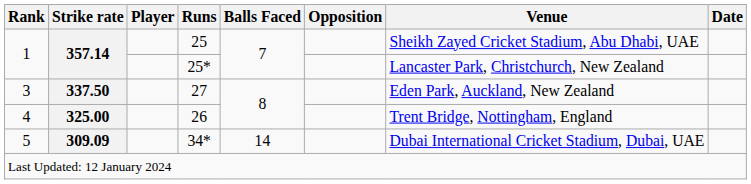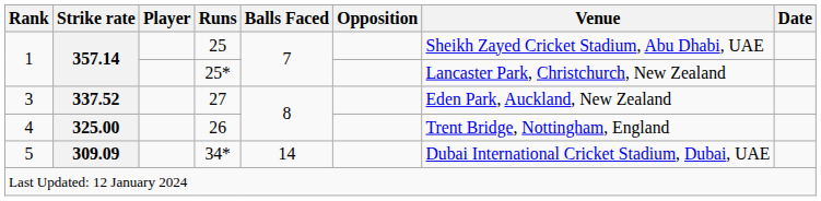 <table class="wikitable plainrowheaders sortable">
 <tr>
 <th scope=col>Rank</th>
 <th scope=col>Strike rate</th>
 <th scope=col>Player</th>
 <th scope=col>Runs</th>
 <th scope=col>Balls Faced</th>
 <th scope=col>Opposition</th>
 <th scope=col>Venue</th>
 <th scope=col>Date</th>
 </tr>
 <tr>
 <td align=center rowspan=2>1</td>
 <th scope=row style=text-align:center; rowspan=2>357.14</th>
 <td></td>
 <td align=center>25</td>
 <td align=center rowspan=2>7</td>
 <td></td>
 <td><a href='#'>Sheikh Zayed Cricket Stadium</a>, <a href='#'>Abu Dhabi</a>, UAE</td>
 <td></td>
 </tr>
 <tr>
 <td></td>
 <td align=center>25*</td>
 <td></td>
 <td><a href='#'>Lancaster Park</a>, <a href='#'>Christchurch</a>, New Zealand</td>
 <td> </td>
 </tr>
 <tr>
 <td align=center>3</td>
-<th scope=row style=text-align:center;>337.50</th>
+<th scope=row style=text-align:center;>337.52</th>
 <td> </td>
 <td align=center>27</td>
 <td align=center rowspan=2>8</td>
 <td></td>
 <td><a href='#'>Eden Park</a>, <a href='#'>Auckland</a>, New Zealand</td>
 <td></td>
 </tr>
 <tr>
 <td align=center>4</td>
 <th scope=row style=text-align:center;>325.00</th>
 <td> </td>
 <td align=center>26</td>
 <td></td>
 <td><a href='#'>Trent Bridge</a>, <a href='#'>Nottingham</a>, England</td>
 <td></td>
 </tr>
 <tr>
 <td align=center>5</td>
 <th scope=row style=text-align:center;>309.09</th>
 <td></td>
 <td align=center>34*</td>
 <td align=center>14</td>
 <td></td>
 <td><a href='#'>Dubai International Cricket Stadium</a>, <a href='#'>Dubai</a>, UAE</td>
 <td></td>
 </tr>
 <tr class=sortbottom>
 <td colspan=8><small>Last Updated: 12 January 2024</small></td>
 </tr>
 </table>
